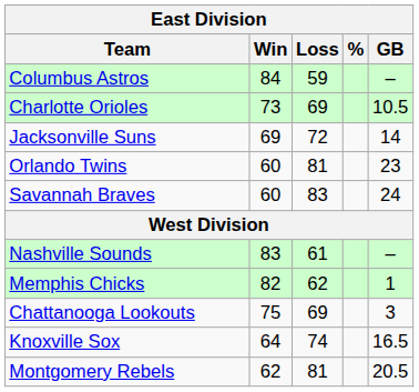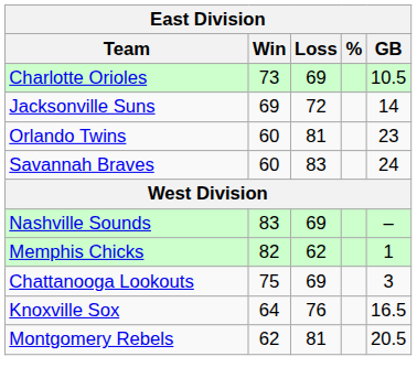 <table class="wikitable">
 <tr>
 <th colspan="5">East Division</th>
 </tr>
 <tr>
 <th width="60%">Team</th>
 <th>Win</th>
 <th>Loss</th>
 <th>%</th>
 <th>GB</th>
-</tr>
-<tr align=center bgcolor=ccffcc>
-<td align=left><a href='#'>Columbus Astros</a></td>
-<td>84</td>
-<td>59</td>
-<td></td>
-<td>–</td>
 </tr>
 <tr align=center bgcolor=ccffcc>
 <td align=left><a href='#'>Charlotte Orioles</a></td>
 <td>73</td>
 <td>69</td>
 <td></td>
 <td>10.5</td>
 </tr>
 <tr align=center>
 <td align=left><a href='#'>Jacksonville Suns</a></td>
 <td>69</td>
 <td>72</td>
 <td></td>
 <td>14</td>
 </tr>
 <tr align=center>
 <td align=left><a href='#'>Orlando Twins</a></td>
 <td>60</td>
 <td>81</td>
 <td></td>
 <td>23</td>
 </tr>
 <tr align=center>
 <td align=left><a href='#'>Savannah Braves</a></td>
 <td>60</td>
 <td>83</td>
 <td></td>
 <td>24</td>
 </tr>
 <tr>
 <th colspan="5">West Division</th>
 </tr>
 <tr align=center bgcolor=ccffcc>
 <td align=left><a href='#'>Nashville Sounds</a></td>
 <td>83</td>
-<td>61</td>
+<td>69</td>
 <td></td>
 <td>–</td>
 </tr>
 <tr align=center bgcolor=ccffcc>
 <td align=left><a href='#'>Memphis Chicks</a></td>
 <td>82</td>
 <td>62</td>
 <td></td>
 <td>1</td>
 </tr>
 <tr align=center>
 <td align=left><a href='#'>Chattanooga Lookouts</a></td>
 <td>75</td>
 <td>69</td>
 <td></td>
 <td>3</td>
 </tr>
 <tr align=center>
 <td align=left><a href='#'>Knoxville Sox</a></td>
 <td>64</td>
-<td>74</td>
+<td>76</td>
 <td></td>
 <td>16.5</td>
 </tr>
 <tr align=center>
 <td align=left><a href='#'>Montgomery Rebels</a></td>
 <td>62</td>
 <td>81</td>
 <td></td>
 <td>20.5</td>
 </tr>
 </table>
